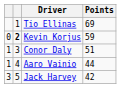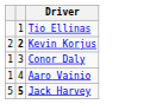 <table class="wikitable" style="font-size: 85%;">
 <tr>
 <th></th>
 <th></th>
 <th>Driver</th>
-<th>Points</th>
 </tr>
 <tr>
 <td align="left"></td>
 <td align="center">1</td>
 <td> <a href='#'>Tio Ellinas</a></td>
-<td>69</td>
 </tr>
 <tr>
-<td align="left"> 0</td>
+<td align="left"> 2</td>
 <td align="center"><strong>2</strong></td>
 <td> <a href='#'>Kevin Korjus</a></td>
-<td>59</td>
 </tr>
 <tr>
 <td align="left"> 1</td>
 <td align="center">3</td>
 <td> <a href='#'>Conor Daly</a></td>
-<td>51</td>
 </tr>
 <tr>
 <td align="left"> 1</td>
 <td align="center">4</td>
 <td> <a href='#'>Aaro Vainio</a></td>
-<td>44</td>
 </tr>
 <tr>
-<td align="left"> 3</td>
-<td align="center">5</td>
+<td align="left"> 5</td>
+<td align="center"><strong>5</strong></td>
 <td> <a href='#'>Jack Harvey</a></td>
-<td>42</td>
 </tr>
 </table>
